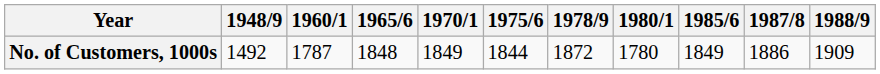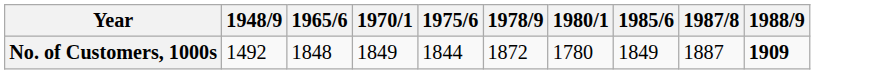 <table class="wikitable">
 <tr>
 <th>Year</th>
 <th>1948/9</th>
-<th>1960/1</th>
 <th>1965/6</th>
 <th>1970/1</th>
 <th>1975/6</th>
 <th>1978/9</th>
 <th>1980/1</th>
 <th>1985/6</th>
 <th>1987/8</th>
 <th>1988/9</th>
 </tr>
 <tr>
 <th>No. of Customers, 1000s</th>
 <td>1492</td>
-<td>1787</td>
 <td>1848</td>
 <td>1849</td>
 <td>1844</td>
 <td>1872</td>
 <td>1780</td>
 <td>1849</td>
-<td>1886</td>
-<td>1909</td>
+<td>1887</td>
+<td><strong>1909</strong></td>
 </tr>
 </table>
